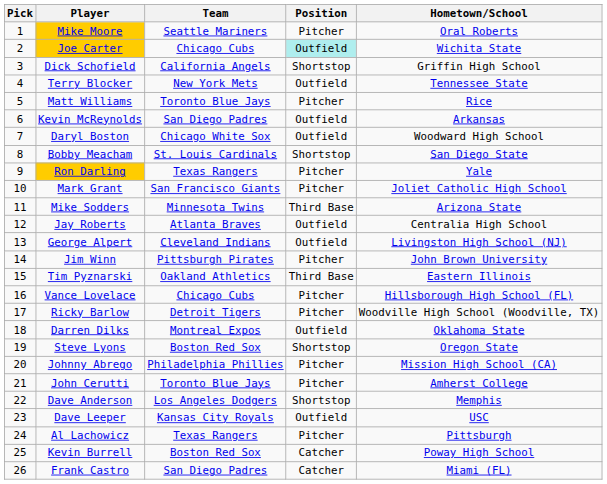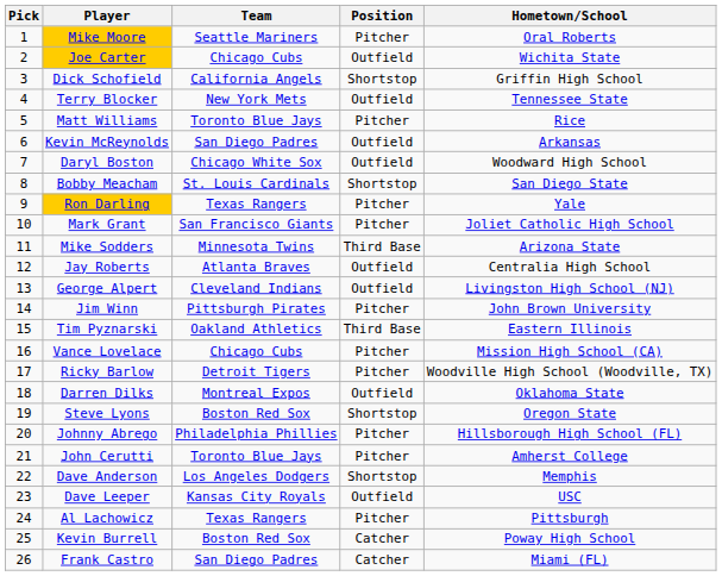 <table class="wikitable" style="text-align:center">
 <tr>
 <th>Pick</th>
 <th>Player</th>
 <th>Team</th>
 <th>Position</th>
 <th>Hometown/School</th>
 </tr>
 <tr>
 <td>1</td>
 <td bgcolor="#FFCC00"><a href='#'>Mike Moore</a></td>
 <td><a href='#'>Seattle Mariners</a></td>
 <td>Pitcher</td>
 <td><a href='#'>Oral Roberts</a></td>
 </tr>
 <tr>
 <td>2</td>
 <td bgcolor="#FFCC00"><a href='#'>Joe Carter</a></td>
 <td><a href='#'>Chicago Cubs</a></td>
-<td style="background: paleturquoise;">Outfield</td>
+<td>Outfield</td>
 <td><a href='#'>Wichita State</a></td>
 </tr>
 <tr>
 <td>3</td>
 <td><a href='#'>Dick Schofield</a></td>
 <td><a href='#'>California Angels</a></td>
 <td>Shortstop</td>
 <td>Griffin High School</td>
 </tr>
 <tr>
 <td>4</td>
 <td><a href='#'>Terry Blocker</a></td>
 <td><a href='#'>New York Mets</a></td>
 <td>Outfield</td>
 <td><a href='#'>Tennessee State</a></td>
 </tr>
 <tr>
 <td>5</td>
 <td><a href='#'>Matt Williams</a></td>
 <td><a href='#'>Toronto Blue Jays</a></td>
 <td>Pitcher</td>
 <td><a href='#'>Rice</a></td>
 </tr>
 <tr>
 <td>6</td>
 <td><a href='#'>Kevin McReynolds</a></td>
 <td><a href='#'>San Diego Padres</a></td>
 <td>Outfield</td>
 <td><a href='#'>Arkansas</a></td>
 </tr>
 <tr>
 <td>7</td>
 <td><a href='#'>Daryl Boston</a></td>
 <td><a href='#'>Chicago White Sox</a></td>
 <td>Outfield</td>
 <td>Woodward High School</td>
 </tr>
 <tr>
 <td>8</td>
 <td><a href='#'>Bobby Meacham</a></td>
 <td><a href='#'>St. Louis Cardinals</a></td>
 <td>Shortstop</td>
 <td><a href='#'>San Diego State</a></td>
 </tr>
 <tr>
 <td>9</td>
 <td bgcolor="#FFCC00"><a href='#'>Ron Darling</a></td>
 <td><a href='#'>Texas Rangers</a></td>
 <td>Pitcher</td>
 <td><a href='#'>Yale</a></td>
 </tr>
 <tr>
 <td>10</td>
 <td><a href='#'>Mark Grant</a></td>
 <td><a href='#'>San Francisco Giants</a></td>
 <td>Pitcher</td>
 <td><a href='#'>Joliet Catholic High School</a></td>
 </tr>
 <tr>
 <td>11</td>
 <td><a href='#'>Mike Sodders</a></td>
 <td><a href='#'>Minnesota Twins</a></td>
 <td>Third Base</td>
 <td><a href='#'>Arizona State</a></td>
 </tr>
 <tr>
 <td>12</td>
 <td><a href='#'>Jay Roberts</a></td>
 <td><a href='#'>Atlanta Braves</a></td>
 <td>Outfield</td>
 <td>Centralia High School</td>
 </tr>
 <tr>
 <td>13</td>
 <td><a href='#'>George Alpert</a></td>
 <td><a href='#'>Cleveland Indians</a></td>
 <td>Outfield</td>
 <td><a href='#'>Livingston High School (NJ)</a></td>
 </tr>
 <tr>
 <td>14</td>
 <td><a href='#'>Jim Winn</a></td>
 <td><a href='#'>Pittsburgh Pirates</a></td>
 <td>Pitcher</td>
 <td><a href='#'>John Brown University</a></td>
 </tr>
 <tr>
 <td>15</td>
 <td><a href='#'>Tim Pyznarski</a></td>
 <td><a href='#'>Oakland Athletics</a></td>
 <td>Third Base</td>
 <td><a href='#'>Eastern Illinois</a></td>
 </tr>
 <tr>
 <td>16</td>
 <td><a href='#'>Vance Lovelace</a></td>
 <td><a href='#'>Chicago Cubs</a></td>
 <td>Pitcher</td>
-<td><a href='#'>Hillsborough High School (FL)</a></td>
+<td><a href='#'>Mission High School (CA)</a></td>
 </tr>
 <tr>
 <td>17</td>
 <td><a href='#'>Ricky Barlow</a></td>
 <td><a href='#'>Detroit Tigers</a></td>
 <td>Pitcher</td>
 <td>Woodville High School (Woodville, TX)</td>
 </tr>
 <tr>
 <td>18</td>
 <td><a href='#'>Darren Dilks</a></td>
 <td><a href='#'>Montreal Expos</a></td>
 <td>Outfield</td>
 <td><a href='#'>Oklahoma State</a></td>
 </tr>
 <tr>
 <td>19</td>
 <td><a href='#'>Steve Lyons</a></td>
 <td><a href='#'>Boston Red Sox</a></td>
 <td>Shortstop</td>
 <td><a href='#'>Oregon State</a></td>
 </tr>
 <tr>
 <td>20</td>
 <td><a href='#'>Johnny Abrego</a></td>
 <td><a href='#'>Philadelphia Phillies</a></td>
 <td>Pitcher</td>
-<td><a href='#'>Mission High School (CA)</a></td>
+<td><a href='#'>Hillsborough High School (FL)</a></td>
 </tr>
 <tr>
 <td>21</td>
 <td><a href='#'>John Cerutti</a></td>
 <td><a href='#'>Toronto Blue Jays</a></td>
 <td>Pitcher</td>
 <td><a href='#'>Amherst College</a></td>
 </tr>
 <tr>
 <td>22</td>
 <td><a href='#'>Dave Anderson</a></td>
 <td><a href='#'>Los Angeles Dodgers</a></td>
 <td>Shortstop</td>
 <td><a href='#'>Memphis</a></td>
 </tr>
 <tr>
 <td>23</td>
 <td><a href='#'>Dave Leeper</a></td>
 <td><a href='#'>Kansas City Royals</a></td>
 <td>Outfield</td>
 <td><a href='#'>USC</a></td>
 </tr>
 <tr>
 <td>24</td>
 <td><a href='#'>Al Lachowicz</a></td>
 <td><a href='#'>Texas Rangers</a></td>
 <td>Pitcher</td>
 <td><a href='#'>Pittsburgh</a></td>
 </tr>
 <tr>
 <td>25</td>
 <td><a href='#'>Kevin Burrell</a></td>
 <td><a href='#'>Boston Red Sox</a></td>
 <td>Catcher</td>
 <td><a href='#'>Poway High School</a></td>
 </tr>
 <tr>
 <td>26</td>
 <td><a href='#'>Frank Castro</a></td>
 <td><a href='#'>San Diego Padres</a></td>
 <td>Catcher</td>
 <td><a href='#'>Miami (FL)</a></td>
 </tr>
 </table>
